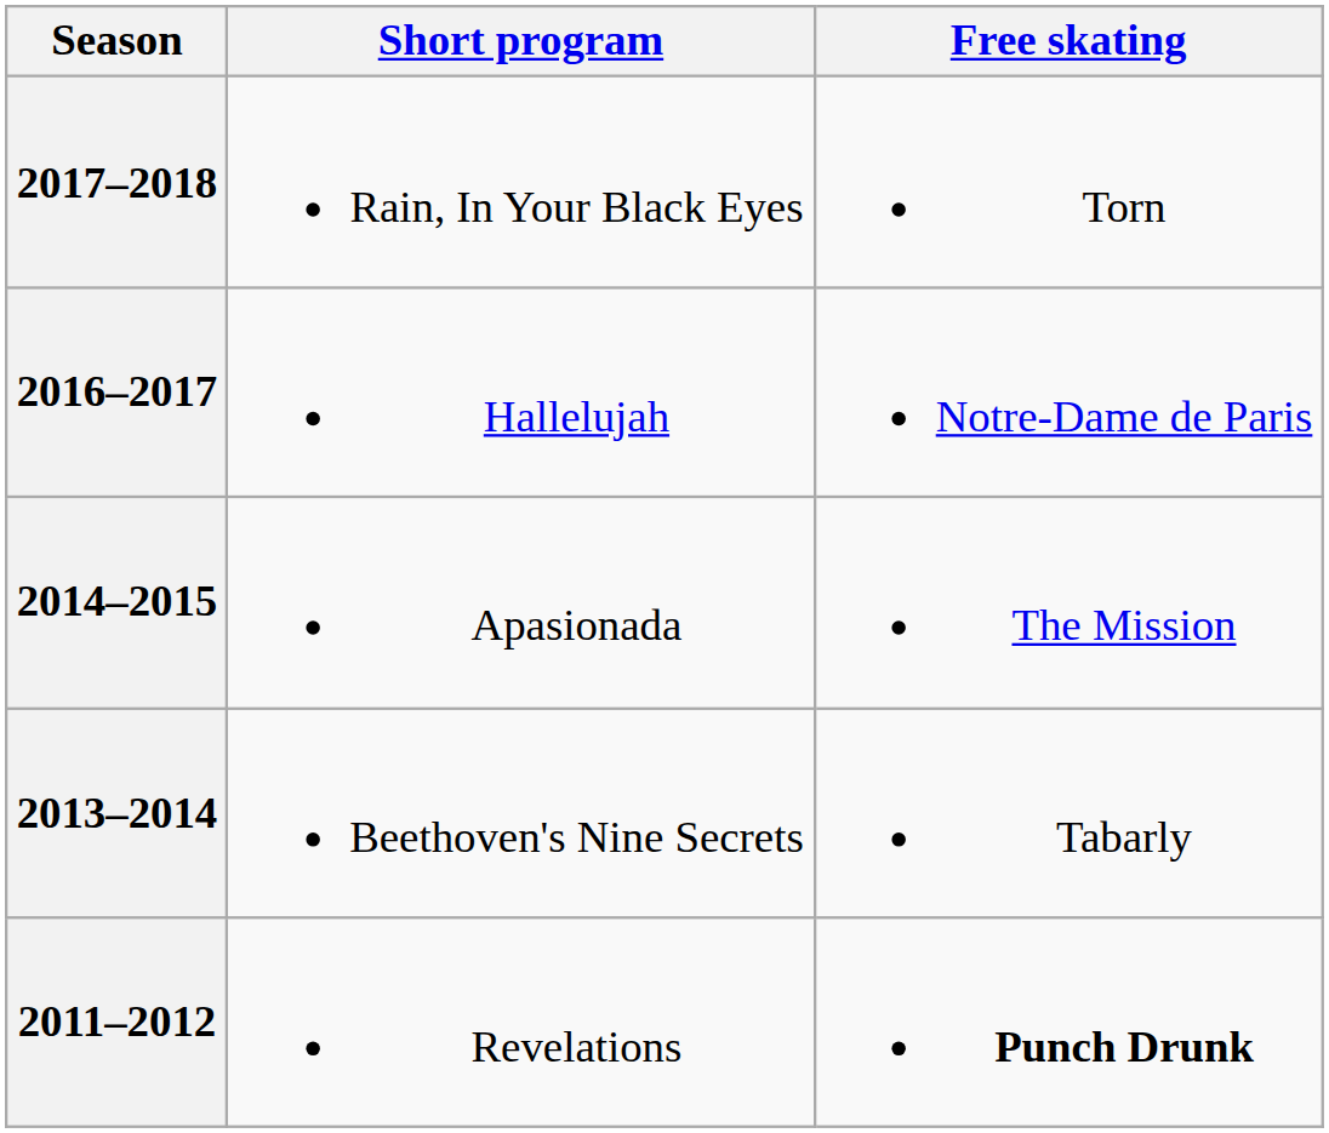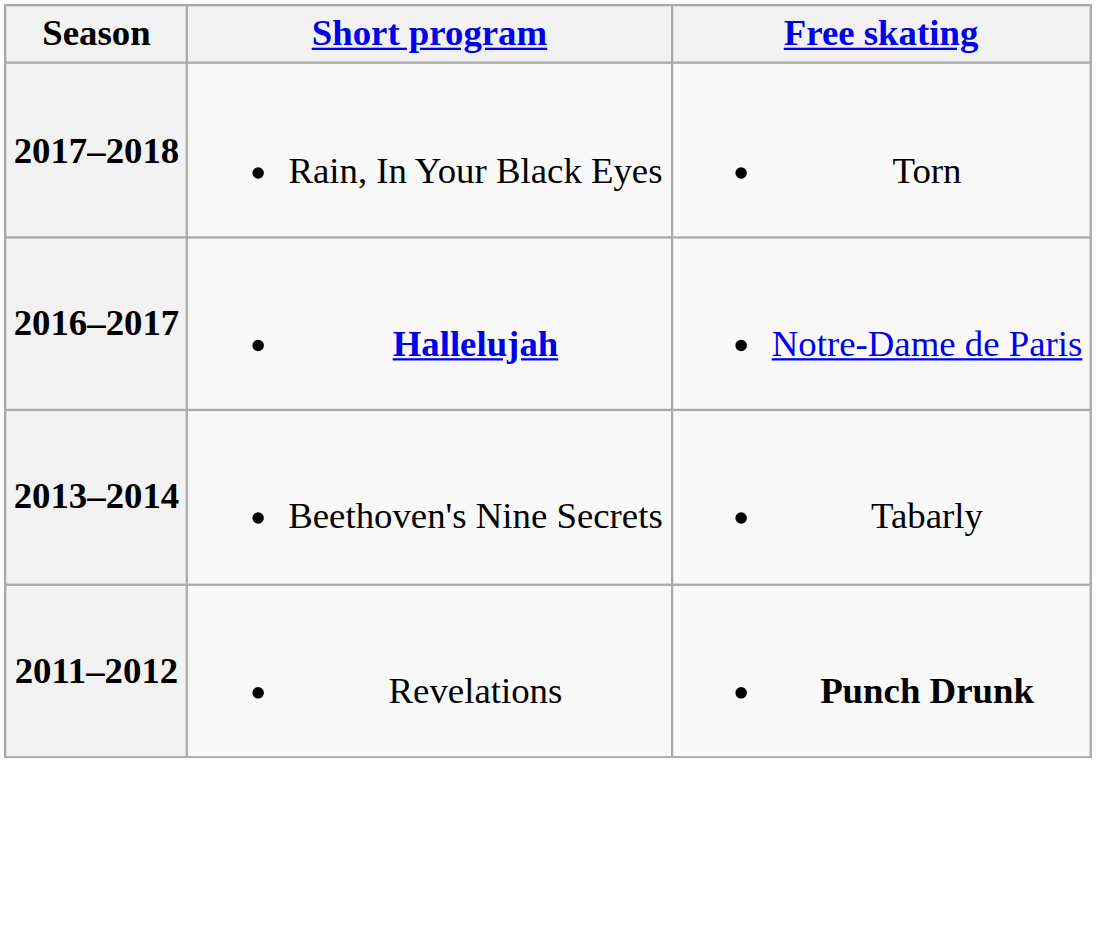 <table class=wikitable style=text-align:center>
 <tr>
 <th>Season</th>
 <th><a href='#'>Short program</a></th>
 <th><a href='#'>Free skating</a></th>
 </tr>
 <tr>
 <th>2017–2018 <br> </th>
 <td><br><ul><li>Rain, In Your Black Eyes <br></li></ul></td>
 <td><br><ul><li>Torn <br></li></ul></td>
 </tr>
 <tr>
 <th>2016–2017 <br> </th>
-<td><br><ul><li><a href='#'>Hallelujah</a> <br></li></ul></td>
+<td><strong><br><ul><li><a href='#'>Hallelujah</a> <br></li></ul></strong></td>
 <td><br><ul><li><a href='#'>Notre-Dame de Paris</a> <br></li></ul></td>
-</tr>
-<tr>
-<th>2014–2015 <br> </th>
-<td><br><ul><li>Apasionada <br></li></ul></td>
-<td><br><ul><li><a href='#'>The Mission</a> <br></li></ul></td>
 </tr>
 <tr>
 <th>2013–2014 <br> </th>
 <td><br><ul><li>Beethoven's Nine Secrets <br></li></ul></td>
 <td><br><ul><li>Tabarly</li></ul></td>
 </tr>
 <tr>
 <th>2011–2012 <br> </th>
 <td><br><ul><li>Revelations <br></li></ul></td>
 <td><strong><br><ul><li>Punch Drunk <br></li></ul></strong></td>
 </tr>
 </table>
